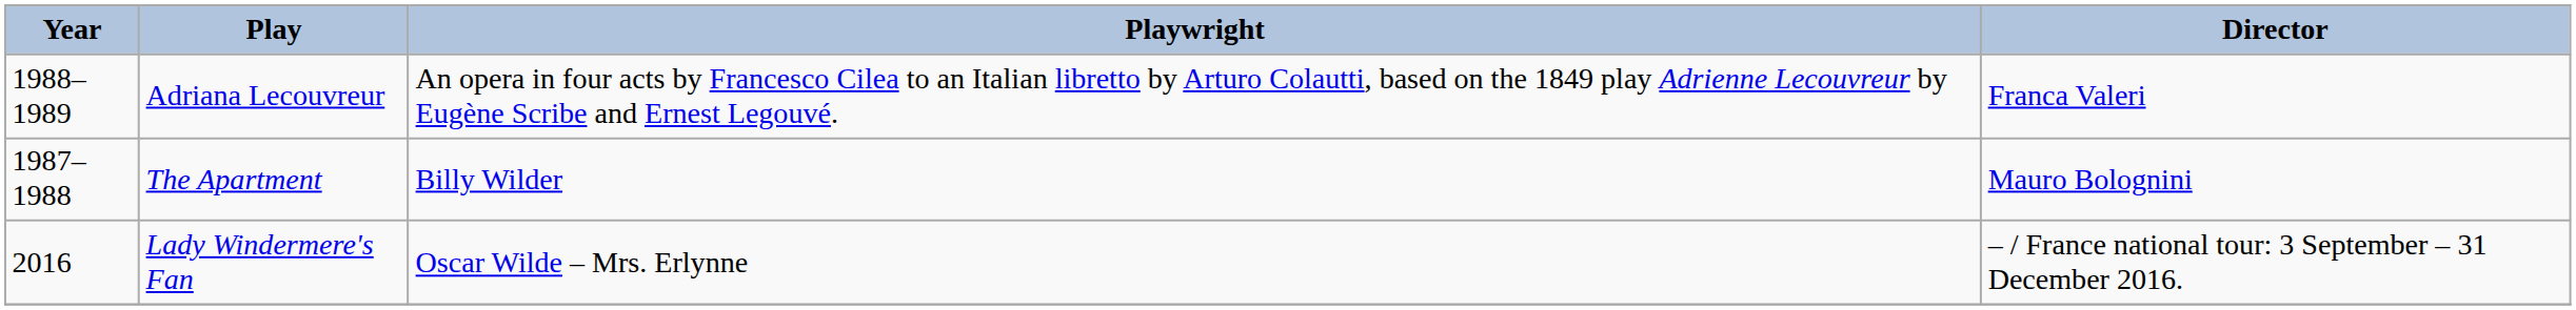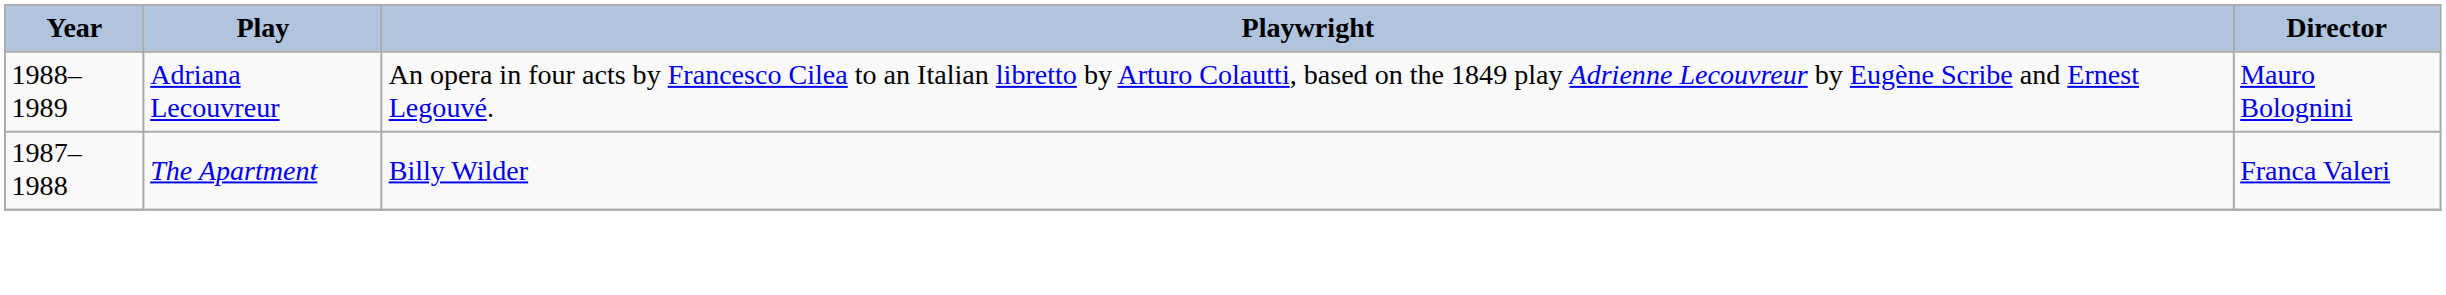 <table class="wikitable sortable" style="font-size: 90%; background: #f9f9f9">
 <tr align="center">
 <th style="background:#B0C4DE;">Year</th>
 <th style="background:#B0C4DE;">Play</th>
 <th style="background:#B0C4DE;">Playwright</th>
 <th style="background:#B0C4DE;">Director</th>
 </tr>
 <tr>
 <td>1988–1989</td>
 <td><a href='#'>Adriana Lecouvreur</a></td>
 <td>An opera in four acts by <a href='#'>Francesco Cilea</a> to an Italian <a href='#'>libretto</a> by <a href='#'>Arturo Colautti</a>, based on the 1849 play <em><a href='#'>Adrienne Lecouvreur</a></em> by <a href='#'>Eugène Scribe</a> and <a href='#'>Ernest Legouvé</a>.</td>
-<td><a href='#'>Franca Valeri</a></td>
+<td><a href='#'>Mauro Bolognini</a></td>
 </tr>
 <tr>
 <td>1987–1988</td>
 <td><em><a href='#'>The Apartment</a></em></td>
 <td><a href='#'>Billy Wilder</a></td>
-<td><a href='#'>Mauro Bolognini</a></td>
-</tr>
-<tr>
-<td rowspan="1">2016</td>
-<td><em><a href='#'>Lady Windermere's Fan</a></em></td>
-<td><a href='#'>Oscar Wilde</a> – Mrs. Erlynne</td>
-<td> –  /  France national tour: 3 September – 31 December 2016.</td>
+<td><a href='#'>Franca Valeri</a></td>
 </tr>
 <tr>
 </tr>
 </table>
